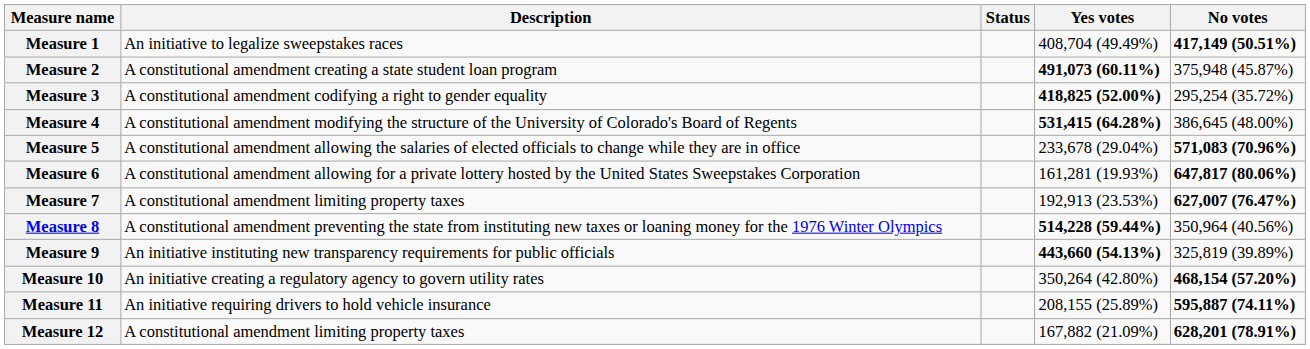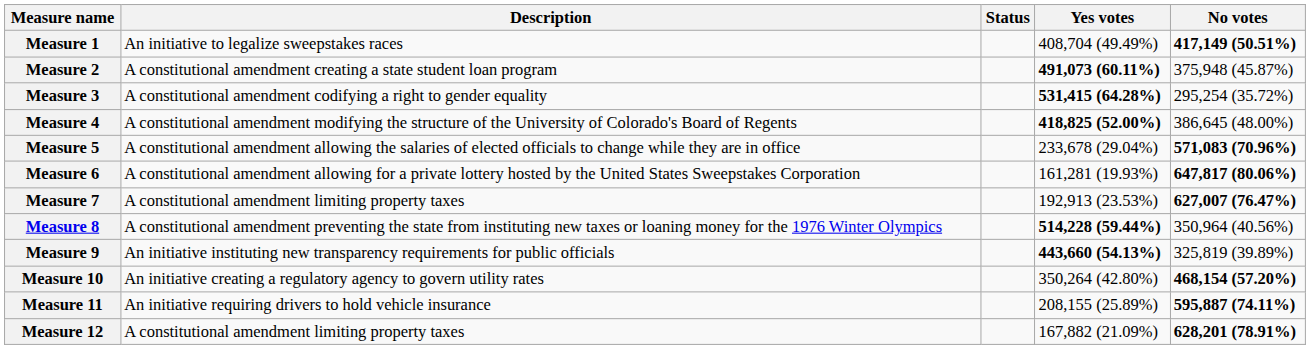 <table class="wikitable sortable plainrowheaders" style="width:100%">
 <tr>
 <th scope="col">Measure name</th>
 <th class="unsortable" scope="col">Description</th>
 <th scope="col">Status</th>
 <th scope="col">Yes votes</th>
 <th scope="col">No votes</th>
 </tr>
 <tr>
 <th scope="row">Measure 1</th>
 <td>An initiative to legalize sweepstakes races</td>
 <td></td>
 <td>408,704 (49.49%)</td>
 <td><strong>417,149 (50.51%)</strong></td>
 </tr>
 <tr>
 <th scope="row">Measure 2</th>
 <td>A constitutional amendment creating a state student loan program</td>
 <td></td>
 <td><strong>491,073 (60.11%)</strong></td>
 <td>375,948 (45.87%)</td>
 </tr>
 <tr>
 <th scope="row">Measure 3</th>
 <td>A constitutional amendment codifying a right to gender equality</td>
 <td></td>
-<td><strong>418,825 (52.00%)</strong></td>
+<td><strong>531,415 (64.28%)</strong></td>
 <td>295,254 (35.72%)</td>
 </tr>
 <tr>
 <th scope="row">Measure 4</th>
 <td>A constitutional amendment modifying the structure of the University of Colorado's Board of Regents</td>
 <td></td>
-<td><strong>531,415 (64.28%)</strong></td>
+<td><strong>418,825 (52.00%)</strong></td>
 <td>386,645 (48.00%)</td>
 </tr>
 <tr>
 <th scope="row">Measure 5</th>
 <td>A constitutional amendment allowing the salaries of elected officials to change while they are in office</td>
 <td></td>
 <td>233,678 (29.04%)</td>
 <td><strong>571,083 (70.96%)</strong></td>
 </tr>
 <tr>
 <th scope="row">Measure 6</th>
 <td>A constitutional amendment allowing for a private lottery hosted by the United States Sweepstakes Corporation</td>
 <td></td>
 <td>161,281 (19.93%)</td>
 <td><strong>647,817 (80.06%)</strong></td>
 </tr>
 <tr>
 <th scope="row">Measure 7</th>
 <td>A constitutional amendment limiting property taxes</td>
 <td></td>
 <td>192,913 (23.53%)</td>
 <td><strong>627,007 (76.47%)</strong></td>
 </tr>
 <tr>
 <th scope="row"><a href='#'>Measure 8</a></th>
 <td>A constitutional amendment preventing the state from instituting new taxes or loaning money for the <a href='#'>1976 Winter Olympics</a></td>
 <td></td>
 <td><strong>514,228 (59.44%)</strong></td>
 <td>350,964 (40.56%)</td>
 </tr>
 <tr>
 <th scope="row">Measure 9</th>
 <td>An initiative instituting new transparency requirements for public officials</td>
 <td></td>
 <td><strong>443,660 (54.13%)</strong></td>
 <td>325,819 (39.89%)</td>
 </tr>
 <tr>
 <th scope="row">Measure 10</th>
 <td>An initiative creating a regulatory agency to govern utility rates</td>
 <td></td>
 <td>350,264 (42.80%)</td>
 <td><strong>468,154 (57.20%)</strong></td>
 </tr>
 <tr>
 <th scope="row">Measure 11</th>
 <td>An initiative requiring drivers to hold vehicle insurance</td>
 <td></td>
 <td>208,155 (25.89%)</td>
 <td><strong>595,887 (74.11%)</strong></td>
 </tr>
 <tr>
 <th scope="row">Measure 12</th>
 <td>A constitutional amendment limiting property taxes</td>
 <td></td>
 <td>167,882 (21.09%)</td>
 <td><strong>628,201 (78.91%)</strong></td>
 </tr>
 </table>
